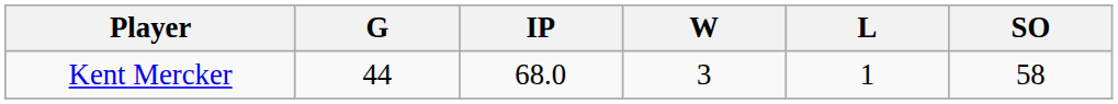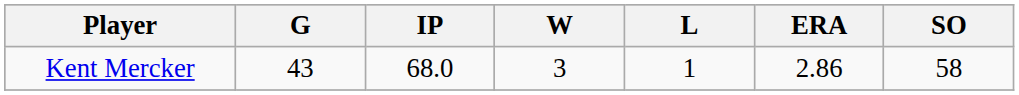 <table class="wikitable sortable">
 <tr>
 <th bgcolor="#DDDDFF" width="16%">Player</th>
 <th bgcolor="#DDDDFF" width="9%">G</th>
 <th bgcolor="#DDDDFF" width="9%">IP</th>
 <th bgcolor="#DDDDFF" width="9%">W</th>
 <th bgcolor="#DDDDFF" width="9%">L</th>
+<th bgcolor="#DDDDFF" width="9%">ERA</th>
 <th bgcolor="#DDDDFF" width="9%">SO</th>
 </tr>
 <tr align="center">
 <td><a href='#'>Kent Mercker</a></td>
-<td>44</td>
+<td>43</td>
 <td>68.0</td>
 <td>3</td>
 <td>1</td>
+<td>2.86</td>
 <td>58</td>
 </tr>
 </table>
